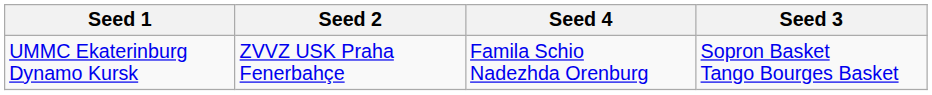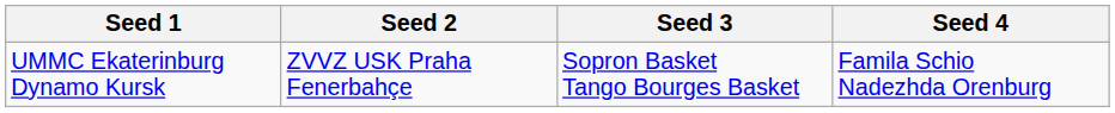 <table class="wikitable">
 <tr>
 <th width=180>Seed 1</th>
 <th width=180>Seed 2</th>
+<th width=180>Seed 3</th>
 <th width=180>Seed 4</th>
-<th width=180>Seed 3</th>
 </tr>
 <tr>
 <td> <a href='#'>UMMC Ekaterinburg</a><br> <a href='#'>Dynamo Kursk</a></td>
 <td> <a href='#'>ZVVZ USK Praha</a><br> <a href='#'>Fenerbahçe</a></td>
+<td> <a href='#'>Sopron Basket</a><br> <a href='#'>Tango Bourges Basket</a></td>
 <td> <a href='#'>Famila Schio</a><br> <a href='#'>Nadezhda Orenburg</a></td>
-<td> <a href='#'>Sopron Basket</a><br> <a href='#'>Tango Bourges Basket</a></td>
 </tr>
 </table>
